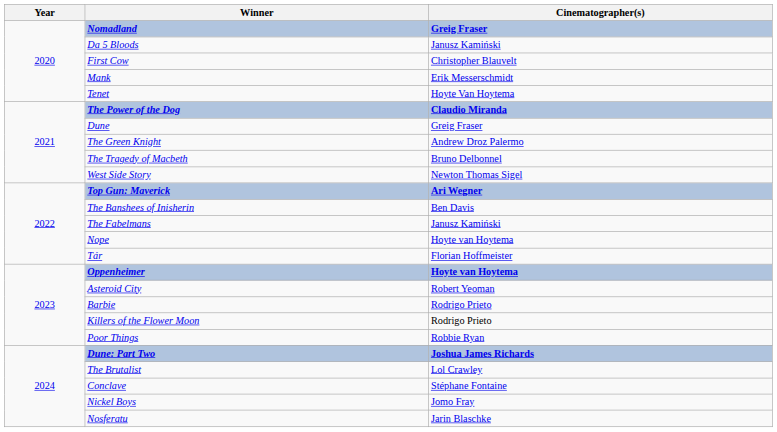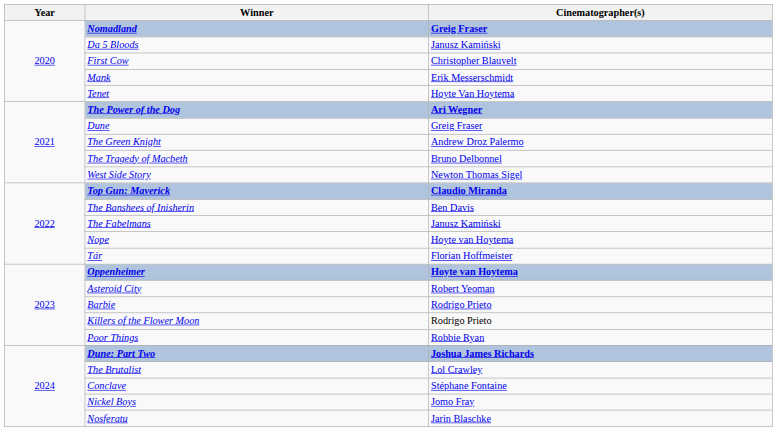 <table class="wikitable" width="95%" cellpadding="5">
 <tr>
 <th width="100"><strong>Year</strong></th>
 <th width="450"><strong>Winner</strong></th>
 <th width="450"><strong>Cinematographer(s)</strong></th>
 </tr>
 <tr>
 <td rowspan="5" style="text-align:center;"><a href='#'>2020</a></td>
 <td style="background:#B0C4DE;"><strong><em><a href='#'>Nomadland</a></em></strong></td>
 <td style="background:#B0C4DE;"><strong><a href='#'>Greig Fraser</a></strong></td>
 </tr>
 <tr>
 <td><em><a href='#'>Da 5 Bloods</a></em></td>
 <td><a href='#'>Janusz Kamiński</a></td>
 </tr>
 <tr>
 <td><em><a href='#'>First Cow</a></em></td>
 <td><a href='#'>Christopher Blauvelt</a></td>
 </tr>
 <tr>
 <td><em><a href='#'>Mank</a></em></td>
 <td><a href='#'>Erik Messerschmidt</a></td>
 </tr>
 <tr>
 <td><em><a href='#'>Tenet</a></em></td>
 <td><a href='#'>Hoyte Van Hoytema</a></td>
 </tr>
 <tr>
 <td rowspan="5" style="text-align:center;"><a href='#'>2021</a></td>
 <td style="background:#B0C4DE;"><strong><em><a href='#'>The Power of the Dog</a></em></strong></td>
-<td style="background:#B0C4DE;"><strong><a href='#'>Claudio Miranda</a></strong></td>
+<td style="background:#B0C4DE;"><strong><a href='#'>Ari Wegner</a></strong></td>
 </tr>
 <tr>
 <td><em><a href='#'>Dune</a></em></td>
 <td><a href='#'>Greig Fraser</a></td>
 </tr>
 <tr>
 <td><em><a href='#'>The Green Knight</a></em></td>
 <td><a href='#'>Andrew Droz Palermo</a></td>
 </tr>
 <tr>
 <td><em><a href='#'>The Tragedy of Macbeth</a></em></td>
 <td><a href='#'>Bruno Delbonnel</a></td>
 </tr>
 <tr>
 <td><em><a href='#'>West Side Story</a></em></td>
 <td><a href='#'>Newton Thomas Sigel</a></td>
 </tr>
 <tr>
 <td rowspan="5" style="text-align:center;"><a href='#'>2022</a></td>
 <td style="background:#B0C4DE;"><strong><em><a href='#'>Top Gun: Maverick</a></em></strong></td>
-<td style="background:#B0C4DE;"><strong><a href='#'>Ari Wegner</a></strong></td>
+<td style="background:#B0C4DE;"><strong><a href='#'>Claudio Miranda</a></strong></td>
 </tr>
 <tr>
 <td><em><a href='#'>The Banshees of Inisherin</a></em></td>
 <td><a href='#'>Ben Davis</a></td>
 </tr>
 <tr>
 <td><em><a href='#'>The Fabelmans</a></em></td>
 <td><a href='#'>Janusz Kamiński</a></td>
 </tr>
 <tr>
 <td><em><a href='#'>Nope</a></em></td>
 <td><a href='#'>Hoyte van Hoytema</a></td>
 </tr>
 <tr>
 <td><em><a href='#'>Tár</a></em></td>
 <td><a href='#'>Florian Hoffmeister</a></td>
 </tr>
 <tr>
 <td rowspan="5" style="text-align:center;"><a href='#'>2023</a></td>
 <td style="background:#B0C4DE;"><strong><em><a href='#'>Oppenheimer</a></em></strong></td>
 <td style="background:#B0C4DE;"><strong><a href='#'>Hoyte van Hoytema</a></strong></td>
 </tr>
 <tr>
 <td><em><a href='#'>Asteroid City</a></em></td>
 <td><a href='#'>Robert Yeoman</a></td>
 </tr>
 <tr>
 <td><em><a href='#'>Barbie</a></em></td>
 <td><a href='#'>Rodrigo Prieto</a></td>
 </tr>
 <tr>
 <td><em><a href='#'>Killers of the Flower Moon</a></em></td>
 <td>Rodrigo Prieto</td>
 </tr>
 <tr>
 <td><em><a href='#'>Poor Things</a></em></td>
 <td><a href='#'>Robbie Ryan</a></td>
 </tr>
 <tr>
 <td rowspan="5" style="text-align:center;"><a href='#'>2024</a></td>
 <td style="background:#B0C4DE;"><strong><em><a href='#'>Dune: Part Two</a></em></strong></td>
 <td style="background:#B0C4DE;"><strong><a href='#'>Joshua James Richards</a></strong></td>
 </tr>
 <tr>
 <td><em><a href='#'>The Brutalist</a></em></td>
 <td><a href='#'>Lol Crawley</a></td>
 </tr>
 <tr>
 <td><em><a href='#'>Conclave</a></em></td>
 <td><a href='#'>Stéphane Fontaine</a></td>
 </tr>
 <tr>
 <td><em><a href='#'>Nickel Boys</a></em></td>
 <td><a href='#'>Jomo Fray</a></td>
 </tr>
 <tr>
 <td><em><a href='#'>Nosferatu</a></em></td>
 <td><a href='#'>Jarin Blaschke</a></td>
 </tr>
 </table>
